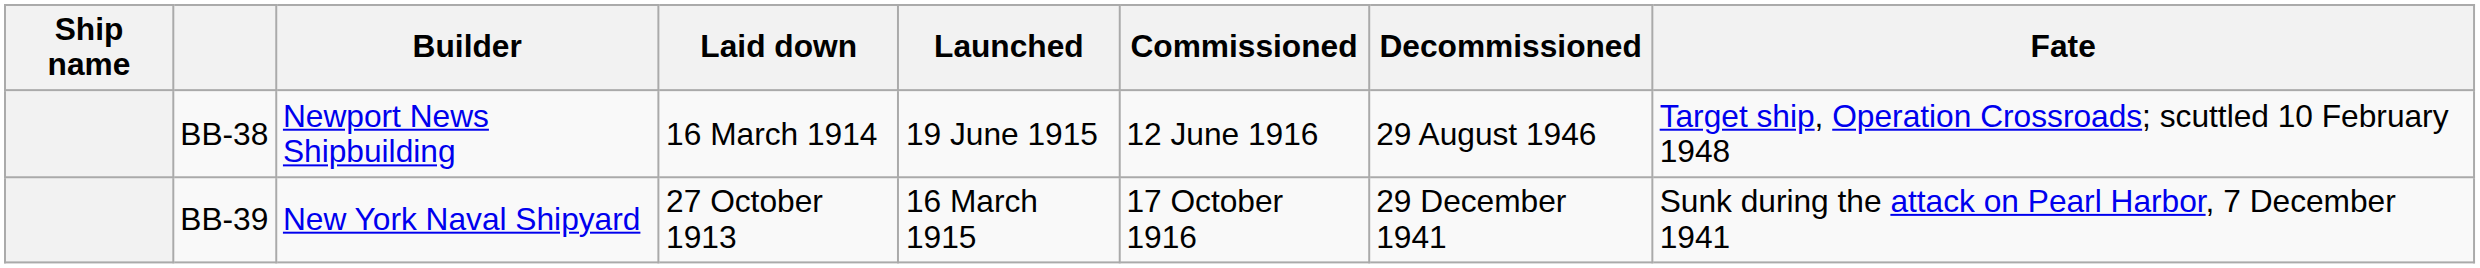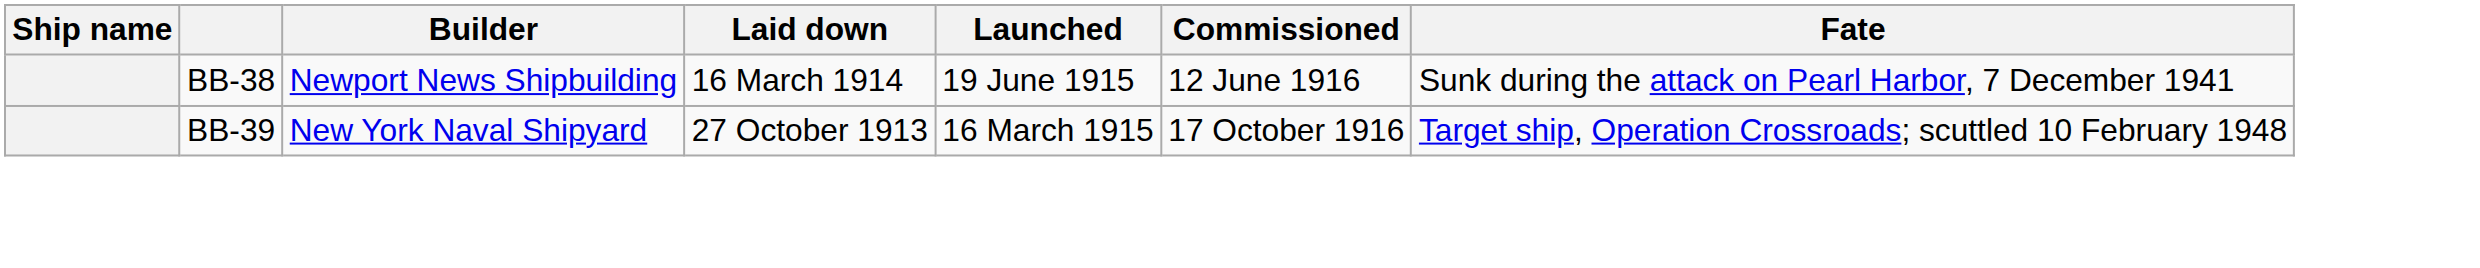 <table class="wikitable plainrowheaders">
 <tr>
 <th scope="col">Ship name</th>
 <th scope="col"></th>
 <th scope="col">Builder</th>
 <th scope="col">Laid down</th>
 <th scope="col">Launched</th>
 <th scope="col">Commissioned</th>
-<th scope="col">Decommissioned</th>
 <th scope="col">Fate</th>
 </tr>
 <tr>
 <th scope="row"></th>
 <td style="white-space: nowrap;">BB-38</td>
 <td><a href='#'>Newport News Shipbuilding</a></td>
 <td>16 March 1914</td>
 <td>19 June 1915</td>
 <td>12 June 1916</td>
-<td>29 August 1946</td>
-<td><a href='#'>Target ship</a>, <a href='#'>Operation Crossroads</a>; scuttled 10 February 1948</td>
+<td>Sunk during the <a href='#'>attack on Pearl Harbor</a>, 7 December 1941</td>
 </tr>
 <tr>
 <th scope="row"></th>
 <td>BB-39</td>
 <td><a href='#'>New York Naval Shipyard</a></td>
 <td>27 October 1913</td>
 <td>16 March 1915</td>
 <td>17 October 1916</td>
-<td>29 December 1941</td>
-<td>Sunk during the <a href='#'>attack on Pearl Harbor</a>, 7 December 1941</td>
+<td><a href='#'>Target ship</a>, <a href='#'>Operation Crossroads</a>; scuttled 10 February 1948</td>
 </tr>
 </table>
